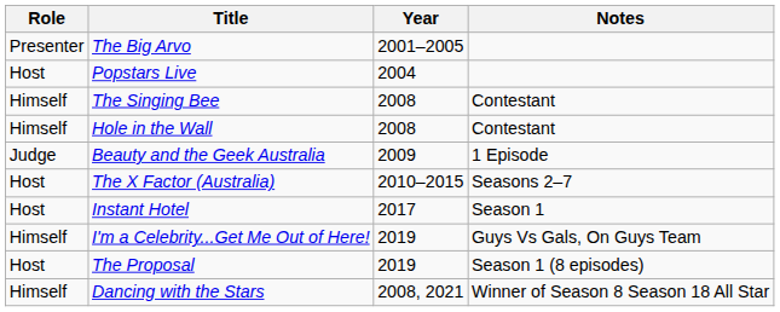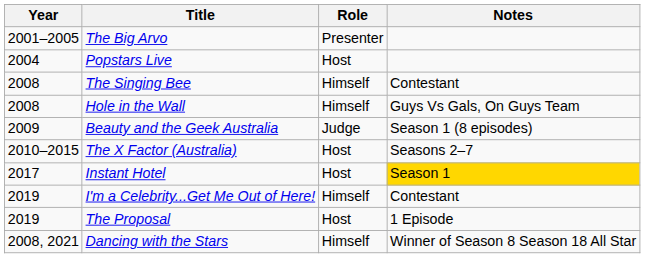 <table class="wikitable">
 <tr>
+<th>Year</th>
+<th>Title</th>
 <th>Role</th>
-<th>Title</th>
-<th>Year</th>
 <th>Notes</th>
 </tr>
 <tr>
+<td>2001–2005</td>
+<td><em><a href='#'>The Big Arvo</a></em></td>
 <td>Presenter</td>
-<td><em><a href='#'>The Big Arvo</a></em></td>
-<td>2001–2005</td>
 <td></td>
 </tr>
 <tr>
+<td>2004</td>
+<td><em><a href='#'>Popstars Live</a></em></td>
 <td>Host</td>
-<td><em><a href='#'>Popstars Live</a></em></td>
-<td>2004</td>
 <td></td>
 </tr>
 <tr>
+<td>2008</td>
+<td><em><a href='#'>The Singing Bee</a></em></td>
 <td>Himself</td>
-<td><em><a href='#'>The Singing Bee</a></em></td>
-<td>2008</td>
 <td>Contestant</td>
 </tr>
 <tr>
+<td>2008</td>
+<td><em><a href='#'>Hole in the Wall</a></em></td>
 <td>Himself</td>
-<td><em><a href='#'>Hole in the Wall</a></em></td>
-<td>2008</td>
+<td>Guys Vs Gals, On Guys Team</td>
+</tr>
+<tr>
+<td>2009</td>
+<td><em><a href='#'>Beauty and the Geek Australia</a></em></td>
+<td>Judge</td>
+<td>Season 1 (8 episodes)</td>
+</tr>
+<tr>
+<td>2010–2015</td>
+<td><em><a href='#'>The X Factor (Australia)</a></em></td>
+<td>Host</td>
+<td>Seasons 2–7</td>
+</tr>
+<tr>
+<td>2017</td>
+<td><em><a href='#'>Instant Hotel</a></em></td>
+<td>Host</td>
+<td style="background: gold;">Season 1</td>
+</tr>
+<tr>
+<td>2019</td>
+<td><em><a href='#'>I'm a Celebrity...Get Me Out of Here!</a></em></td>
+<td>Himself</td>
 <td>Contestant</td>
 </tr>
 <tr>
-<td>Judge</td>
-<td><em><a href='#'>Beauty and the Geek Australia</a></em></td>
-<td>2009</td>
+<td>2019</td>
+<td><em><a href='#'>The Proposal</a></em></td>
+<td>Host</td>
 <td>1 Episode</td>
 </tr>
 <tr>
-<td>Host</td>
-<td><em><a href='#'>The X Factor (Australia)</a></em></td>
-<td>2010–2015</td>
-<td>Seasons 2–7</td>
-</tr>
-<tr>
-<td>Host</td>
-<td><em><a href='#'>Instant Hotel</a></em></td>
-<td>2017</td>
-<td>Season 1</td>
-</tr>
-<tr>
+<td>2008, 2021</td>
+<td><em><a href='#'>Dancing with the Stars</a></em></td>
 <td>Himself</td>
-<td><em><a href='#'>I'm a Celebrity...Get Me Out of Here!</a></em></td>
-<td>2019</td>
-<td>Guys Vs Gals, On Guys Team</td>
-</tr>
-<tr>
-<td>Host</td>
-<td><em><a href='#'>The Proposal</a></em></td>
-<td>2019</td>
-<td>Season 1 (8 episodes)</td>
-</tr>
-<tr>
-<td>Himself</td>
-<td><em><a href='#'>Dancing with the Stars</a></em></td>
-<td>2008, 2021</td>
 <td>Winner of Season 8 Season 18 All Star</td>
 </tr>
 </table>
